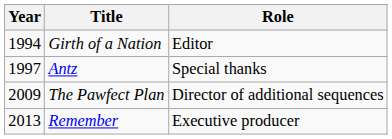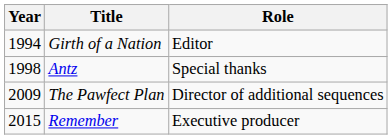 <table class="wikitable">
 <tr>
 <th>Year</th>
 <th>Title</th>
 <th>Role</th>
 </tr>
 <tr>
 <td>1994</td>
 <td><em>Girth of a Nation</em></td>
 <td>Editor</td>
 </tr>
 <tr>
-<td>1997</td>
+<td>1998</td>
 <td><em><a href='#'>Antz</a></em></td>
 <td>Special thanks</td>
 </tr>
 <tr>
 <td>2009</td>
 <td><em>The Pawfect Plan</em></td>
 <td>Director of additional sequences</td>
 </tr>
 <tr>
-<td>2013</td>
+<td>2015</td>
 <td><em><a href='#'>Remember</a></em></td>
 <td>Executive producer</td>
 </tr>
 </table>
